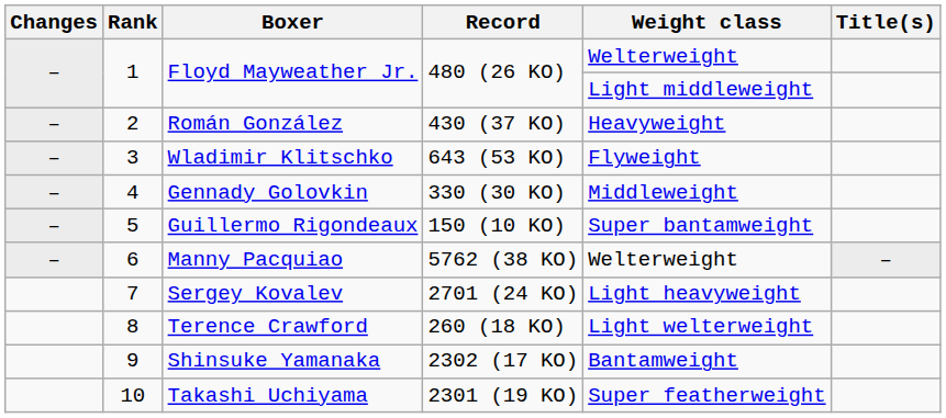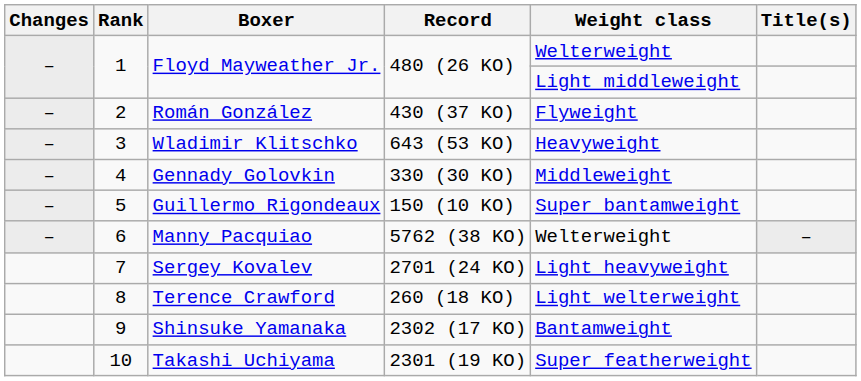 <table class="wikitable ">
 <tr>
 <th>Changes</th>
 <th>Rank</th>
 <th>Boxer</th>
 <th>Record</th>
 <th>Weight class</th>
 <th>Title(s)</th>
 </tr>
 <tr>
 <td rowspan=2 align=center bgcolor=#ECECEC>–</td>
 <td rowspan=2 align=center>1</td>
 <td rowspan=2><a href='#'>Floyd Mayweather Jr.</a></td>
 <td rowspan=2>480 (26 KO)</td>
 <td><a href='#'>Welterweight</a></td>
 <td></td>
 </tr>
 <tr>
 <td><a href='#'>Light middleweight</a></td>
 <td></td>
 </tr>
 <tr>
 <td align=center bgcolor=#ECECEC>–</td>
 <td align=center>2</td>
 <td><a href='#'>Román González</a></td>
 <td>430 (37 KO)</td>
-<td><a href='#'>Heavyweight</a></td>
+<td><a href='#'>Flyweight</a></td>
 <td></td>
 </tr>
 <tr>
 <td align=center bgcolor=#ECECEC>–</td>
 <td align=center>3</td>
 <td><a href='#'>Wladimir Klitschko</a></td>
 <td>643 (53 KO)</td>
-<td><a href='#'>Flyweight</a></td>
+<td><a href='#'>Heavyweight</a></td>
 <td></td>
 </tr>
 <tr>
 <td align=center bgcolor=#ECECEC>–</td>
 <td align=center>4</td>
 <td><a href='#'>Gennady Golovkin</a></td>
 <td>330 (30 KO)</td>
 <td><a href='#'>Middleweight</a></td>
 <td></td>
 </tr>
 <tr>
 <td align=center bgcolor=#ECECEC>–</td>
 <td align=center>5</td>
 <td><a href='#'>Guillermo Rigondeaux</a></td>
 <td>150 (10 KO)</td>
 <td><a href='#'>Super bantamweight</a></td>
 <td></td>
 </tr>
 <tr>
 <td align=center bgcolor=#ECECEC>–</td>
 <td align=center>6</td>
 <td><a href='#'>Manny Pacquiao</a></td>
 <td>5762 (38 KO)</td>
 <td>Welterweight</td>
 <td align=center bgcolor=#ECECEC data-sort-value="Z">–</td>
 </tr>
 <tr>
 <td align=center></td>
 <td align=center>7</td>
 <td><a href='#'>Sergey Kovalev</a></td>
 <td>2701 (24 KO)</td>
 <td><a href='#'>Light heavyweight</a></td>
 <td></td>
 </tr>
 <tr>
 <td align=center></td>
 <td align=center>8</td>
 <td><a href='#'>Terence Crawford</a></td>
 <td>260 (18 KO)</td>
 <td><a href='#'>Light welterweight</a></td>
 <td></td>
 </tr>
 <tr>
 <td align=center></td>
 <td align=center>9</td>
 <td><a href='#'>Shinsuke Yamanaka</a></td>
 <td>2302 (17 KO)</td>
 <td><a href='#'>Bantamweight</a></td>
 <td></td>
 </tr>
 <tr>
 <td align=center></td>
 <td align=center>10</td>
 <td><a href='#'>Takashi Uchiyama</a></td>
 <td>2301 (19 KO)</td>
 <td><a href='#'>Super featherweight</a></td>
 <td></td>
 </tr>
 </table>
